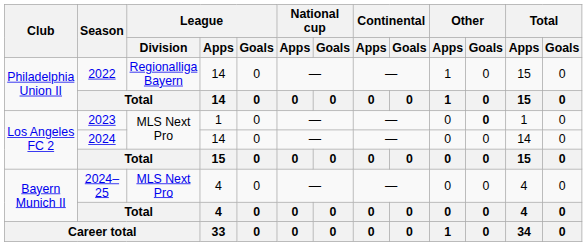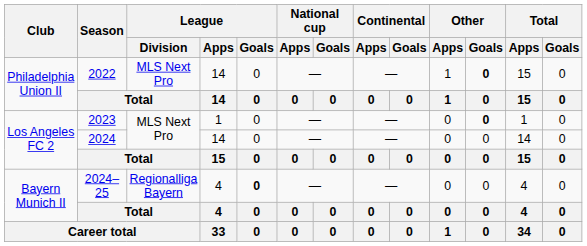 <table class="wikitable" style="text-align: center;">
 <tr>
 <th rowspan=2>Club</th>
 <th rowspan=2>Season</th>
 <th colspan=3>League</th>
 <th colspan=2>National cup</th>
 <th colspan=2>Continental</th>
 <th colspan=2>Other</th>
 <th colspan=2>Total</th>
 </tr>
 <tr>
 <th>Division</th>
 <th>Apps</th>
 <th>Goals</th>
 <th>Apps</th>
 <th>Goals</th>
 <th>Apps</th>
 <th>Goals</th>
 <th>Apps</th>
 <th>Goals</th>
 <th>Apps</th>
 <th>Goals</th>
 </tr>
 <tr>
 <td rowspan="2"><a href='#'>Philadelphia Union II</a></td>
 <td><a href='#'>2022</a></td>
-<td><a href='#'>Regionalliga Bayern</a></td>
+<td><a href='#'>MLS Next Pro</a></td>
 <td>14</td>
 <td>0</td>
 <td colspan=2>—</td>
 <td colspan=2>—</td>
 <td>1</td>
-<td>0</td>
+<td><strong>0</strong></td>
 <td>15</td>
 <td>0</td>
 </tr>
 <tr>
 <th colspan="2">Total</th>
 <th>14</th>
 <th>0</th>
 <th>0</th>
 <th>0</th>
 <th>0</th>
 <th>0</th>
 <th>1</th>
 <th>0</th>
 <th>15</th>
 <th>0</th>
 </tr>
 <tr>
 <td rowspan="3"><a href='#'>Los Angeles FC 2</a></td>
 <td><a href='#'>2023</a></td>
 <td rowspan="2">MLS Next Pro</td>
 <td>1</td>
 <td>0</td>
 <td colspan=2>—</td>
 <td colspan=2>—</td>
 <td>0</td>
 <td><strong>0</strong></td>
 <td>1</td>
 <td>0</td>
 </tr>
 <tr>
 <td><a href='#'>2024</a></td>
 <td>14</td>
 <td>0</td>
 <td colspan=2>—</td>
 <td colspan=2>—</td>
 <td>0</td>
 <td>0</td>
 <td>14</td>
 <td>0</td>
 </tr>
 <tr>
 <th colspan="2">Total</th>
 <th>15</th>
 <th>0</th>
 <th>0</th>
 <th>0</th>
 <th>0</th>
 <th>0</th>
 <th>0</th>
 <th>0</th>
 <th>15</th>
 <th>0</th>
 </tr>
 <tr>
 <td rowspan="2"><a href='#'>Bayern Munich II</a></td>
 <td><a href='#'>2024–25</a></td>
-<td><a href='#'>MLS Next Pro</a></td>
+<td><a href='#'>Regionalliga Bayern</a></td>
 <td>4</td>
-<td>0</td>
+<td><strong>0</strong></td>
 <td colspan=2>—</td>
 <td colspan=2>—</td>
 <td>0</td>
 <td>0</td>
 <td>4</td>
 <td>0</td>
 </tr>
 <tr>
 <th colspan="2">Total</th>
 <th>4</th>
 <th>0</th>
 <th>0</th>
 <th>0</th>
 <th>0</th>
 <th>0</th>
 <th>0</th>
 <th>0</th>
 <th>4</th>
 <th>0</th>
 </tr>
 <tr>
 <th colspan="3">Career total</th>
 <th>33</th>
 <th>0</th>
 <th>0</th>
 <th>0</th>
 <th>0</th>
 <th>0</th>
 <th>1</th>
 <th>0</th>
 <th>34</th>
 <th>0</th>
 </tr>
 </table>
